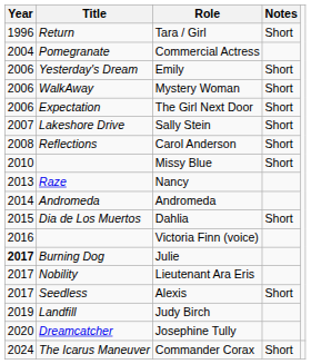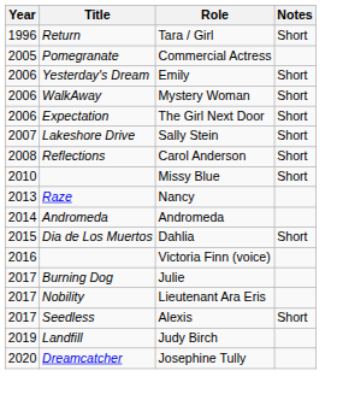 <table class="wikitable sortable">
 <tr>
 <th>Year</th>
 <th>Title</th>
 <th>Role</th>
 <th class="unsortable">Notes</th>
 </tr>
 <tr>
 <td>1996</td>
 <td><em>Return</em></td>
 <td>Tara / Girl</td>
 <td>Short</td>
 </tr>
 <tr>
-<td>2004</td>
+<td>2005</td>
 <td><em>Pomegranate</em></td>
 <td>Commercial Actress</td>
 <td></td>
 </tr>
 <tr>
 <td>2006</td>
 <td><em>Yesterday's Dream</em></td>
 <td>Emily</td>
 <td>Short</td>
 </tr>
 <tr>
 <td>2006</td>
 <td><em>WalkAway</em></td>
 <td>Mystery Woman</td>
 <td>Short</td>
 </tr>
 <tr>
 <td>2006</td>
 <td><em>Expectation</em></td>
 <td>The Girl Next Door</td>
 <td>Short</td>
 </tr>
 <tr>
 <td>2007</td>
 <td><em>Lakeshore Drive</em></td>
 <td>Sally Stein</td>
 <td>Short</td>
 </tr>
 <tr>
 <td>2008</td>
 <td><em>Reflections</em></td>
 <td>Carol Anderson</td>
 <td>Short</td>
 </tr>
 <tr>
 <td>2010</td>
 <td><em></em></td>
 <td>Missy Blue</td>
 <td>Short</td>
 </tr>
 <tr>
 <td>2013</td>
 <td><em><a href='#'>Raze</a></em></td>
 <td>Nancy</td>
 <td></td>
 </tr>
 <tr>
 <td>2014</td>
 <td><em>Andromeda</em></td>
 <td>Andromeda</td>
 <td></td>
 </tr>
 <tr>
 <td>2015</td>
 <td><em>Dia de Los Muertos</em></td>
 <td>Dahlia</td>
 <td>Short</td>
 </tr>
 <tr>
 <td>2016</td>
 <td><em></em></td>
 <td>Victoria Finn (voice)</td>
 <td></td>
 </tr>
 <tr>
-<td><strong>2017</strong></td>
+<td>2017</td>
 <td><em>Burning Dog</em></td>
 <td>Julie</td>
 <td></td>
 </tr>
 <tr>
 <td>2017</td>
 <td><em>Nobility</em></td>
 <td>Lieutenant Ara Eris</td>
 <td></td>
 </tr>
 <tr>
 <td>2017</td>
 <td><em>Seedless</em></td>
 <td>Alexis</td>
 <td>Short</td>
 </tr>
 <tr>
 <td>2019</td>
 <td><em>Landfill</em></td>
 <td>Judy Birch</td>
 <td></td>
 </tr>
 <tr>
 <td>2020</td>
 <td><em><a href='#'>Dreamcatcher</a></em></td>
 <td>Josephine Tully</td>
 <td></td>
 </tr>
-<tr>
-<td>2024</td>
-<td><em>The Icarus Maneuver</em></td>
-<td>Commander Corax</td>
-<td>Short</td>
-<td></td>
-</tr>
 </table>
